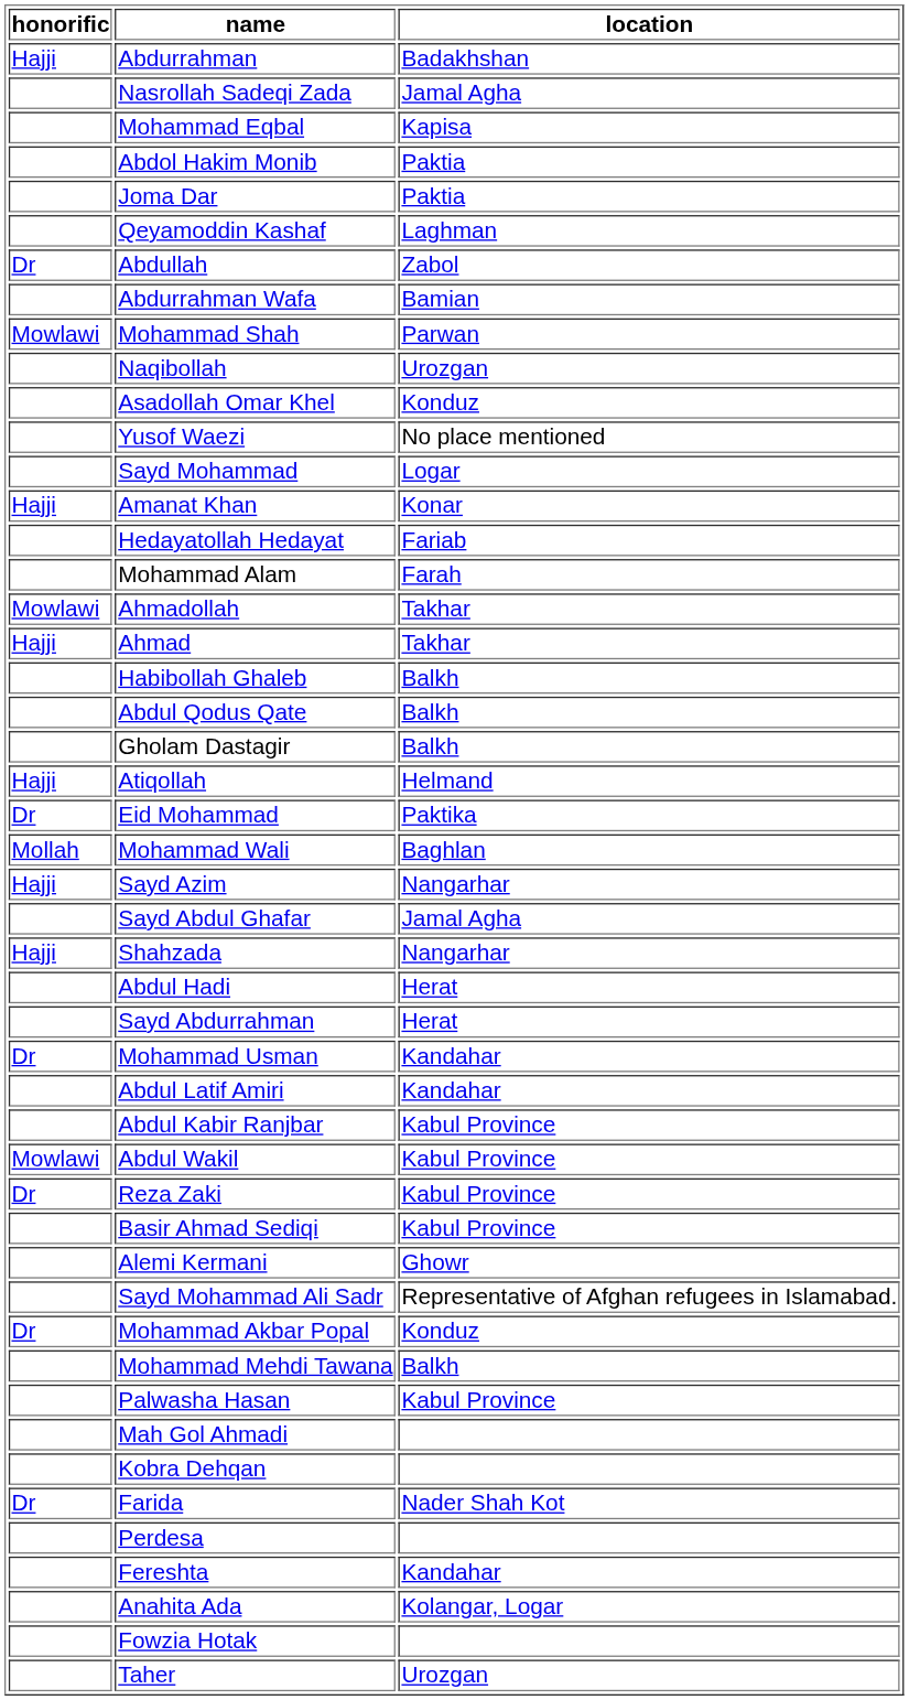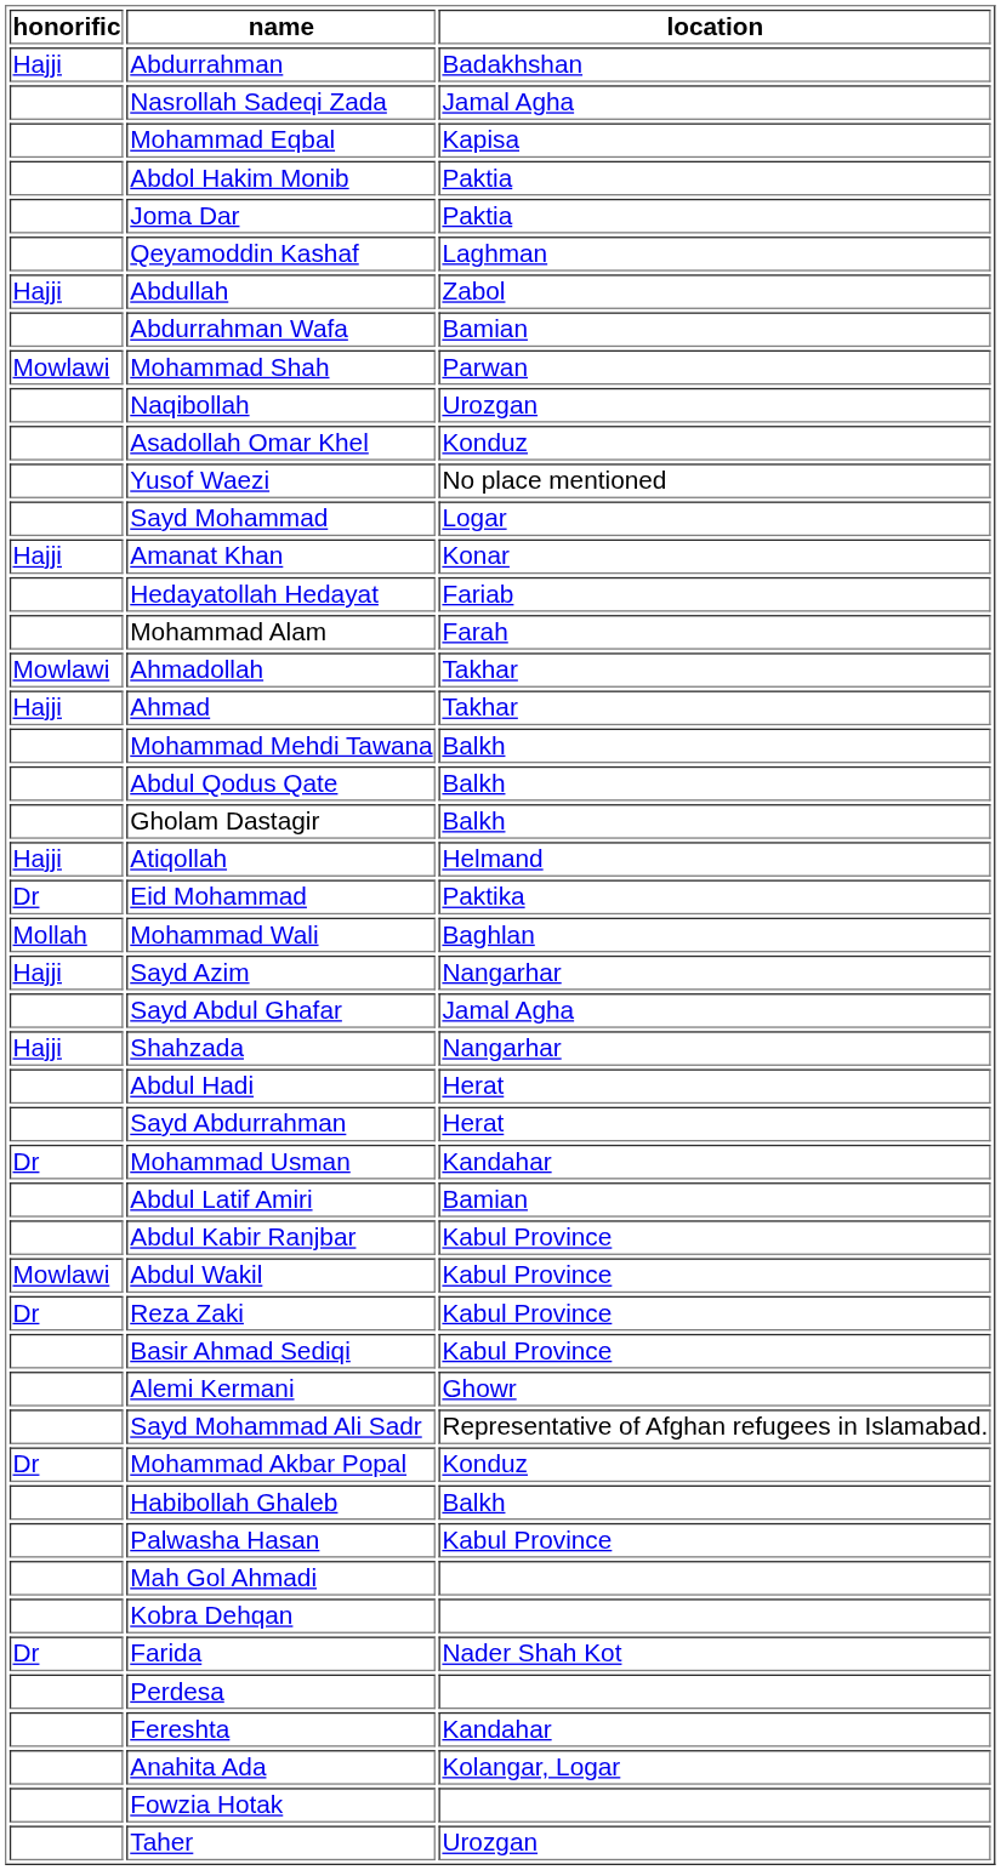 <table border="1">
 <tr>
 <th>honorific</th>
 <th>name</th>
 <th>location</th>
 </tr>
 <tr>
 <td><a href='#'>Hajji</a></td>
 <td><a href='#'>Abdurrahman</a></td>
 <td><a href='#'>Badakhshan</a></td>
 </tr>
 <tr>
 <td></td>
 <td><a href='#'>Nasrollah Sadeqi Zada</a></td>
 <td><a href='#'>Jamal Agha</a></td>
 </tr>
 <tr>
 <td></td>
 <td><a href='#'>Mohammad Eqbal</a></td>
 <td><a href='#'>Kapisa</a></td>
 </tr>
 <tr>
 <td></td>
 <td><a href='#'>Abdol Hakim Monib</a></td>
 <td><a href='#'>Paktia</a></td>
 </tr>
 <tr>
 <td></td>
 <td><a href='#'>Joma Dar</a></td>
 <td><a href='#'>Paktia</a></td>
 </tr>
 <tr>
 <td></td>
 <td><a href='#'>Qeyamoddin Kashaf</a></td>
 <td><a href='#'>Laghman</a></td>
 </tr>
 <tr>
-<td><a href='#'>Dr</a></td>
+<td><a href='#'>Hajji</a></td>
 <td><a href='#'>Abdullah</a></td>
 <td><a href='#'>Zabol</a></td>
 </tr>
 <tr>
 <td></td>
 <td><a href='#'>Abdurrahman Wafa</a></td>
 <td><a href='#'>Bamian</a></td>
 </tr>
 <tr>
 <td><a href='#'>Mowlawi</a></td>
 <td><a href='#'>Mohammad Shah</a></td>
 <td><a href='#'>Parwan</a></td>
 </tr>
 <tr>
 <td></td>
 <td><a href='#'>Naqibollah</a></td>
 <td><a href='#'>Urozgan</a></td>
 </tr>
 <tr>
 <td></td>
 <td><a href='#'>Asadollah Omar Khel</a></td>
 <td><a href='#'>Konduz</a></td>
 </tr>
 <tr>
 <td></td>
 <td><a href='#'>Yusof Waezi</a></td>
 <td>No place mentioned</td>
 </tr>
 <tr>
 <td></td>
 <td><a href='#'>Sayd Mohammad</a></td>
 <td><a href='#'>Logar</a></td>
 </tr>
 <tr>
 <td><a href='#'>Hajji</a></td>
 <td><a href='#'>Amanat Khan</a></td>
 <td><a href='#'>Konar</a></td>
 </tr>
 <tr>
 <td></td>
 <td><a href='#'>Hedayatollah Hedayat</a></td>
 <td><a href='#'>Fariab</a></td>
 </tr>
 <tr>
 <td></td>
 <td>Mohammad Alam</td>
 <td><a href='#'>Farah</a></td>
 </tr>
 <tr>
 <td><a href='#'>Mowlawi</a></td>
 <td><a href='#'>Ahmadollah</a></td>
 <td><a href='#'>Takhar</a></td>
 </tr>
 <tr>
 <td><a href='#'>Hajji</a></td>
 <td><a href='#'>Ahmad</a></td>
 <td><a href='#'>Takhar</a></td>
 </tr>
 <tr>
 <td></td>
-<td><a href='#'>Habibollah Ghaleb</a></td>
+<td><a href='#'>Mohammad Mehdi Tawana</a></td>
 <td><a href='#'>Balkh</a></td>
 </tr>
 <tr>
 <td></td>
 <td><a href='#'>Abdul Qodus Qate</a></td>
 <td><a href='#'>Balkh</a></td>
 </tr>
 <tr>
 <td></td>
 <td>Gholam Dastagir</td>
 <td><a href='#'>Balkh</a></td>
 </tr>
 <tr>
 <td><a href='#'>Hajji</a></td>
 <td><a href='#'>Atiqollah</a></td>
 <td><a href='#'>Helmand</a></td>
 </tr>
 <tr>
 <td><a href='#'>Dr</a></td>
 <td><a href='#'>Eid Mohammad</a></td>
 <td><a href='#'>Paktika</a></td>
 </tr>
 <tr>
 <td><a href='#'>Mollah</a></td>
 <td><a href='#'>Mohammad Wali</a></td>
 <td><a href='#'>Baghlan</a></td>
 </tr>
 <tr>
 <td><a href='#'>Hajji</a></td>
 <td><a href='#'>Sayd Azim</a></td>
 <td><a href='#'>Nangarhar</a></td>
 </tr>
 <tr>
 <td></td>
 <td><a href='#'>Sayd Abdul Ghafar</a></td>
 <td><a href='#'>Jamal Agha</a></td>
 </tr>
 <tr>
 <td><a href='#'>Hajji</a></td>
 <td><a href='#'>Shahzada</a></td>
 <td><a href='#'>Nangarhar</a></td>
 </tr>
 <tr>
 <td></td>
 <td><a href='#'>Abdul Hadi</a></td>
 <td><a href='#'>Herat</a></td>
 </tr>
 <tr>
 <td></td>
 <td><a href='#'>Sayd Abdurrahman</a></td>
 <td><a href='#'>Herat</a></td>
 </tr>
 <tr>
 <td><a href='#'>Dr</a></td>
 <td><a href='#'>Mohammad Usman</a></td>
 <td><a href='#'>Kandahar</a></td>
 </tr>
 <tr>
 <td></td>
 <td><a href='#'>Abdul Latif Amiri</a></td>
-<td><a href='#'>Kandahar</a></td>
+<td><a href='#'>Bamian</a></td>
 </tr>
 <tr>
 <td></td>
 <td><a href='#'>Abdul Kabir Ranjbar</a></td>
 <td><a href='#'>Kabul Province</a></td>
 </tr>
 <tr>
 <td><a href='#'>Mowlawi</a></td>
 <td><a href='#'>Abdul Wakil</a></td>
 <td><a href='#'>Kabul Province</a></td>
 </tr>
 <tr>
 <td><a href='#'>Dr</a></td>
 <td><a href='#'>Reza Zaki</a></td>
 <td><a href='#'>Kabul Province</a></td>
 </tr>
 <tr>
 <td></td>
 <td><a href='#'>Basir Ahmad Sediqi</a></td>
 <td><a href='#'>Kabul Province</a></td>
 </tr>
 <tr>
 <td></td>
 <td><a href='#'>Alemi Kermani</a></td>
 <td><a href='#'>Ghowr</a></td>
 </tr>
 <tr>
 <td></td>
 <td><a href='#'>Sayd Mohammad Ali Sadr</a></td>
 <td>Representative of Afghan refugees in Islamabad.</td>
 </tr>
 <tr>
 <td><a href='#'>Dr</a></td>
 <td><a href='#'>Mohammad Akbar Popal</a></td>
 <td><a href='#'>Konduz</a></td>
 </tr>
 <tr>
 <td></td>
-<td><a href='#'>Mohammad Mehdi Tawana</a></td>
+<td><a href='#'>Habibollah Ghaleb</a></td>
 <td><a href='#'>Balkh</a></td>
 </tr>
 <tr>
 <td></td>
 <td><a href='#'>Palwasha Hasan</a></td>
 <td><a href='#'>Kabul Province</a></td>
 </tr>
 <tr>
 <td></td>
 <td><a href='#'>Mah Gol Ahmadi</a></td>
 <td></td>
 </tr>
 <tr>
 <td></td>
 <td><a href='#'>Kobra Dehqan</a></td>
 <td></td>
 </tr>
 <tr>
 <td><a href='#'>Dr</a></td>
 <td><a href='#'>Farida</a></td>
 <td><a href='#'>Nader Shah Kot</a></td>
 </tr>
 <tr>
 <td></td>
 <td><a href='#'>Perdesa</a></td>
 <td></td>
 </tr>
 <tr>
 <td></td>
 <td><a href='#'>Fereshta</a></td>
 <td><a href='#'>Kandahar</a></td>
 </tr>
 <tr>
 <td></td>
 <td><a href='#'>Anahita Ada</a></td>
 <td><a href='#'>Kolangar, Logar</a></td>
 </tr>
 <tr>
 <td></td>
 <td><a href='#'>Fowzia Hotak</a></td>
 <td></td>
 </tr>
 <tr>
 <td></td>
 <td><a href='#'>Taher</a></td>
 <td><a href='#'>Urozgan</a></td>
 </tr>
 </table>
